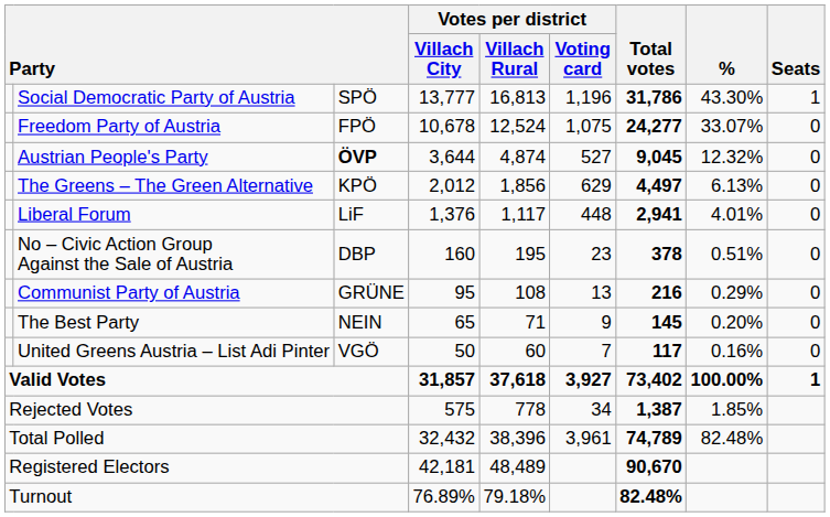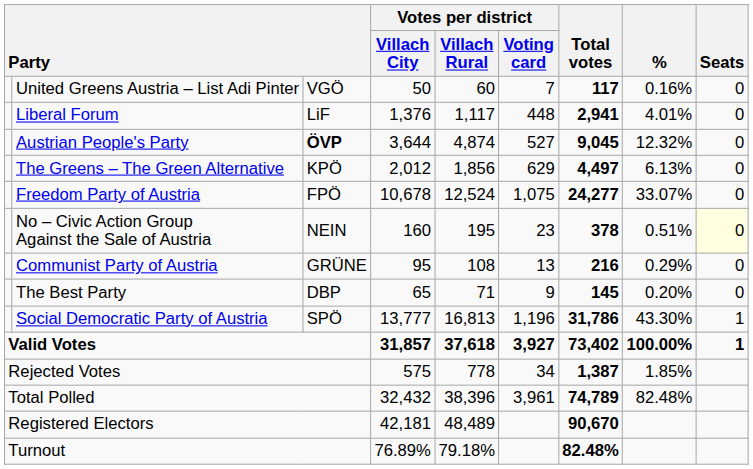 <table class="wikitable" border="1" style="text-align:right;">
 <tr>
 <th style="text-align:left;" valign=bottom rowspan=2 colspan=3>Party</th>
 <th colspan=3>Votes per district</th>
 <th align=center valign=bottom rowspan=2 width="50">Total<br>votes</th>
 <th align=center valign=bottom rowspan=2 width="50">%</th>
 <th align=center valign=bottom rowspan=2>Seats</th>
 </tr>
 <tr>
 <th align=center valign=bottom width="50"><a href='#'>Villach<br>City</a></th>
 <th align=center valign=bottom width="50"><a href='#'>Villach<br>Rural</a></th>
 <th align=center valign=bottom width="50"><a href='#'>Voting<br>card</a></th>
 </tr>
 <tr>
 <td></td>
-<td align=left><a href='#'>Social Democratic Party of Austria</a></td>
-<td align=left>SPÖ</td>
-<td>13,777</td>
-<td>16,813</td>
-<td>1,196</td>
-<td><strong>31,786</strong></td>
-<td>43.30%</td>
-<td>1</td>
+<td align=left>United Greens Austria – List Adi Pinter</td>
+<td align=left>VGÖ</td>
+<td>50</td>
+<td>60</td>
+<td>7</td>
+<td><strong>117</strong></td>
+<td>0.16%</td>
+<td>0</td>
 </tr>
 <tr>
 <td></td>
-<td align=left><a href='#'>Freedom Party of Austria</a></td>
-<td align=left>FPÖ</td>
-<td>10,678</td>
-<td>12,524</td>
-<td>1,075</td>
-<td><strong>24,277</strong></td>
-<td>33.07%</td>
+<td align=left><a href='#'>Liberal Forum</a></td>
+<td align=left>LiF</td>
+<td>1,376</td>
+<td>1,117</td>
+<td>448</td>
+<td><strong>2,941</strong></td>
+<td>4.01%</td>
 <td>0</td>
 </tr>
 <tr>
 <td></td>
 <td align=left><a href='#'>Austrian People's Party</a></td>
 <td align=left><strong>ÖVP</strong></td>
 <td>3,644</td>
 <td>4,874</td>
 <td>527</td>
 <td><strong>9,045</strong></td>
 <td>12.32%</td>
 <td>0</td>
 </tr>
 <tr>
 <td></td>
 <td align=left style="white-space: nowrap;"><a href='#'>The Greens – The Green Alternative</a></td>
 <td align=left>KPÖ</td>
 <td>2,012</td>
 <td>1,856</td>
 <td>629</td>
 <td><strong>4,497</strong></td>
 <td>6.13%</td>
 <td>0</td>
 </tr>
 <tr>
 <td></td>
-<td align=left><a href='#'>Liberal Forum</a></td>
-<td align=left>LiF</td>
-<td>1,376</td>
-<td>1,117</td>
-<td>448</td>
-<td><strong>2,941</strong></td>
-<td>4.01%</td>
+<td align=left><a href='#'>Freedom Party of Austria</a></td>
+<td align=left>FPÖ</td>
+<td>10,678</td>
+<td>12,524</td>
+<td>1,075</td>
+<td><strong>24,277</strong></td>
+<td>33.07%</td>
 <td>0</td>
 </tr>
 <tr>
 <td></td>
 <td align=left>No – Civic Action Group<br>Against the Sale of Austria</td>
-<td align=left>DBP</td>
+<td align=left>NEIN</td>
 <td>160</td>
 <td>195</td>
 <td>23</td>
 <td><strong>378</strong></td>
 <td>0.51%</td>
-<td>0</td>
+<td style="background: lightyellow;">0</td>
 </tr>
 <tr>
 <td></td>
 <td align=left><a href='#'>Communist Party of Austria</a></td>
 <td align=left>GRÜNE</td>
 <td>95</td>
 <td>108</td>
 <td>13</td>
 <td><strong>216</strong></td>
 <td>0.29%</td>
 <td>0</td>
 </tr>
 <tr>
 <td></td>
 <td align=left>The Best Party</td>
-<td align=left>NEIN</td>
+<td align=left>DBP</td>
 <td>65</td>
 <td>71</td>
 <td>9</td>
 <td><strong>145</strong></td>
 <td>0.20%</td>
 <td>0</td>
 </tr>
 <tr>
 <td></td>
-<td align=left>United Greens Austria – List Adi Pinter</td>
-<td align=left>VGÖ</td>
-<td>50</td>
-<td>60</td>
-<td>7</td>
-<td><strong>117</strong></td>
-<td>0.16%</td>
-<td>0</td>
+<td align=left><a href='#'>Social Democratic Party of Austria</a></td>
+<td align=left>SPÖ</td>
+<td>13,777</td>
+<td>16,813</td>
+<td>1,196</td>
+<td><strong>31,786</strong></td>
+<td>43.30%</td>
+<td>1</td>
 </tr>
 <tr style="font-weight:bold">
 <td align=left colspan=3>Valid Votes</td>
 <td>31,857</td>
 <td>37,618</td>
 <td>3,927</td>
 <td>73,402</td>
 <td>100.00%</td>
 <td>1</td>
 </tr>
 <tr>
 <td align=left colspan=3>Rejected Votes</td>
 <td>575</td>
 <td>778</td>
 <td>34</td>
 <td><strong>1,387</strong></td>
 <td>1.85%</td>
 <td></td>
 </tr>
 <tr>
 <td align=left colspan=3>Total Polled</td>
 <td>32,432</td>
 <td>38,396</td>
 <td>3,961</td>
 <td><strong>74,789</strong></td>
 <td>82.48%</td>
 <td></td>
 </tr>
 <tr>
 <td align=left colspan=3>Registered Electors</td>
 <td>42,181</td>
 <td>48,489</td>
 <td></td>
 <td><strong>90,670</strong></td>
 <td></td>
 <td></td>
 </tr>
 <tr>
 <td align=left colspan=3>Turnout</td>
 <td>76.89%</td>
 <td>79.18%</td>
 <td></td>
 <td><strong>82.48%</strong></td>
 <td></td>
 <td></td>
 </tr>
 </table>
